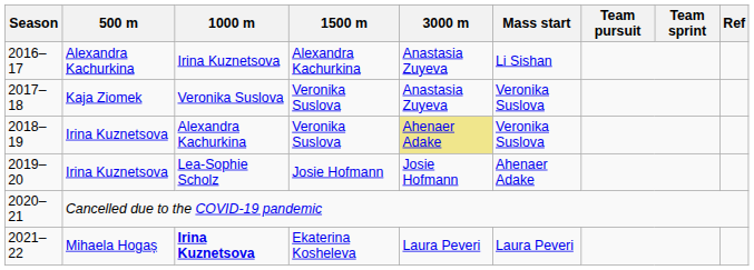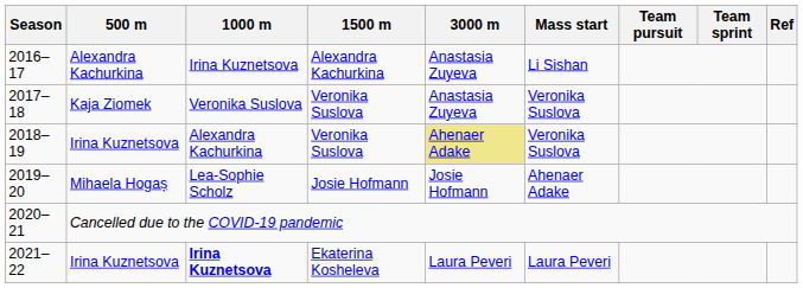 <table class="wikitable" 92%>
 <tr>
 <th>Season</th>
 <th>500 m</th>
 <th>1000 m</th>
 <th>1500 m</th>
 <th>3000 m</th>
 <th>Mass start</th>
 <th>Team pursuit</th>
 <th>Team sprint</th>
 <th>Ref</th>
 </tr>
 <tr>
 <td>2016–17</td>
 <td> <a href='#'>Alexandra Kachurkina</a></td>
 <td> <a href='#'>Irina Kuznetsova</a></td>
 <td> <a href='#'>Alexandra Kachurkina</a></td>
 <td> <a href='#'>Anastasia Zuyeva</a></td>
 <td> <a href='#'>Li Sishan</a></td>
 <td colspan="2" style="text-align:center;"></td>
 </tr>
 <tr>
 <td>2017–18</td>
 <td> <a href='#'>Kaja Ziomek</a></td>
 <td> <a href='#'>Veronika Suslova</a></td>
 <td> <a href='#'>Veronika Suslova</a></td>
 <td> <a href='#'>Anastasia Zuyeva</a></td>
 <td> <a href='#'>Veronika Suslova</a></td>
 <td colspan="2" style="text-align:center;"></td>
 <td></td>
 </tr>
 <tr>
 <td>2018–19</td>
 <td> <a href='#'>Irina Kuznetsova</a></td>
 <td> <a href='#'>Alexandra Kachurkina</a></td>
 <td> <a href='#'>Veronika Suslova</a></td>
 <td style="background: khaki;"> <a href='#'>Ahenaer Adake</a></td>
 <td> <a href='#'>Veronika Suslova</a></td>
 <td colspan="2" style="text-align:center;"></td>
 <td></td>
 </tr>
 <tr>
 <td>2019–20</td>
-<td> <a href='#'>Irina Kuznetsova</a></td>
+<td> <a href='#'>Mihaela Hogaș</a></td>
 <td> <a href='#'>Lea-Sophie Scholz</a></td>
 <td> <a href='#'>Josie Hofmann</a></td>
 <td> <a href='#'>Josie Hofmann</a></td>
 <td> <a href='#'>Ahenaer Adake</a></td>
 <td colspan="2" style="text-align:center;"></td>
 <td></td>
 </tr>
 <tr>
 <td>2020–21</td>
 <td colspan=8><em>Cancelled due to the <a href='#'>COVID-19 pandemic</a></em></td>
 </tr>
 <tr>
 <td>2021–22</td>
-<td> <a href='#'>Mihaela Hogaș</a></td>
+<td> <a href='#'>Irina Kuznetsova</a></td>
 <td><strong> <a href='#'>Irina Kuznetsova</a></strong></td>
 <td> <a href='#'>Ekaterina Kosheleva</a></td>
 <td> <a href='#'>Laura Peveri</a></td>
 <td> <a href='#'>Laura Peveri</a></td>
 <td colspan="2" style="text-align:center;"></td>
 <td></td>
 </tr>
 </table>
